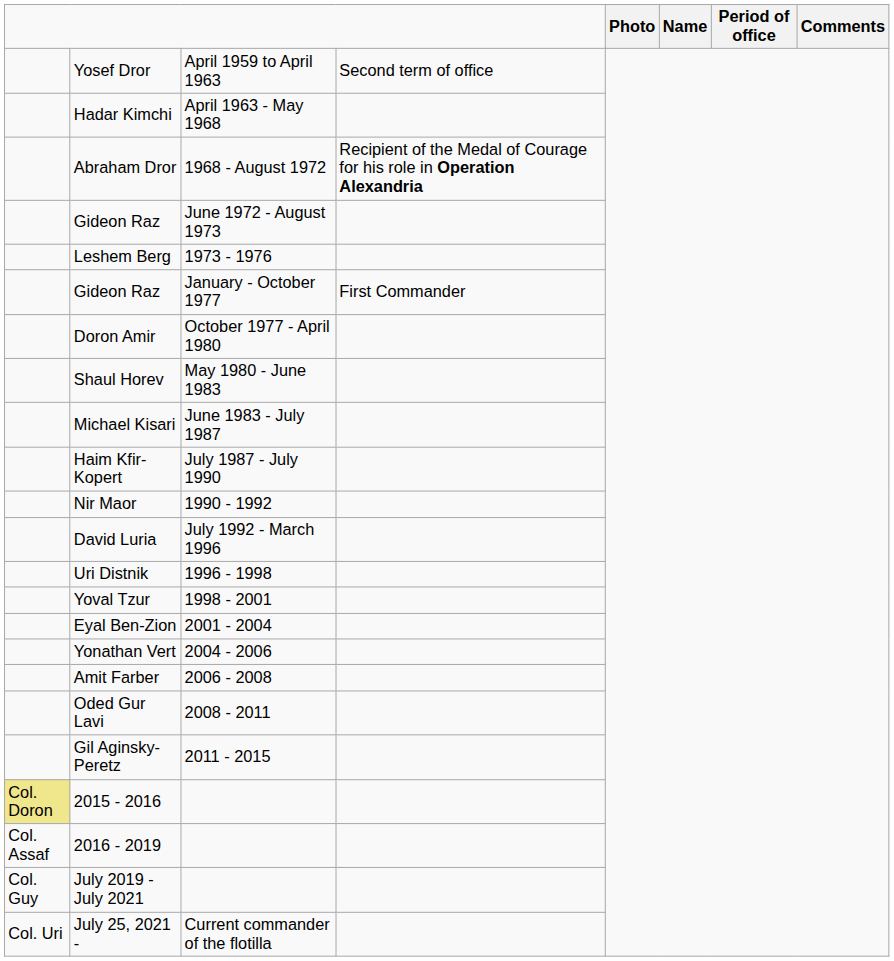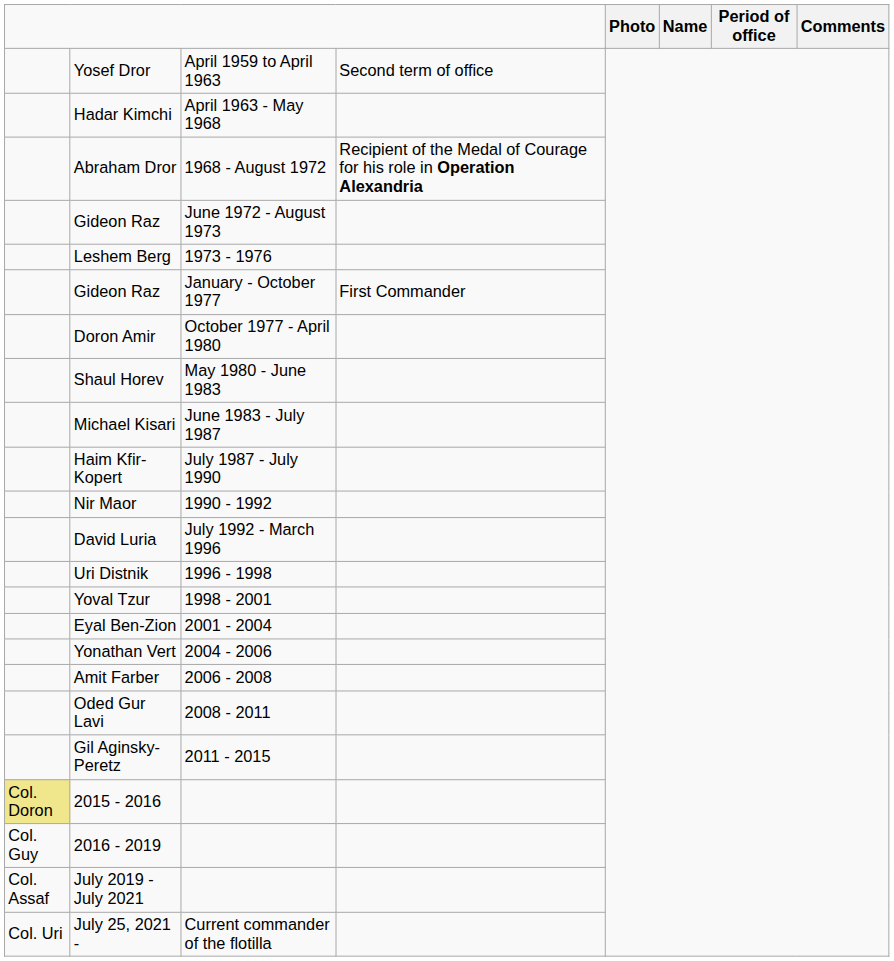 <table border="1" align="center" class="wikitable mw-collapsible ">
 <tr>
 <td colspan="6"></td>
 <th>Photo</th>
 <th>Name</th>
 <th>Period of office</th>
 <th>Comments</th>
 </tr>
 <tr>
 <td></td>
 <td>Yosef Dror</td>
 <td>April 1959 to April 1963</td>
 <td>Second term of office</td>
 </tr>
 <tr>
 <td></td>
 <td>Hadar Kimchi</td>
 <td>April 1963 - May 1968</td>
 <td></td>
 </tr>
 <tr>
 <td></td>
 <td>Abraham Dror</td>
 <td>1968 - August 1972</td>
 <td>Recipient of the Medal of Courage for his role in <strong>Operation Alexandria</strong></td>
 </tr>
 <tr>
 <td></td>
 <td>Gideon Raz</td>
 <td>June 1972 - August 1973</td>
 <td></td>
 </tr>
 <tr>
 <td></td>
 <td>Leshem Berg</td>
 <td>1973 - 1976</td>
 <td></td>
 </tr>
 <tr>
 <td></td>
 <td>Gideon Raz</td>
 <td>January - October 1977</td>
 <td>First Commander</td>
 </tr>
 <tr>
 <td></td>
 <td>Doron Amir</td>
 <td>October 1977 - April 1980</td>
 <td></td>
 </tr>
 <tr>
 <td></td>
 <td>Shaul Horev</td>
 <td>May 1980 - June 1983</td>
 <td></td>
 </tr>
 <tr>
 <td></td>
 <td>Michael Kisari</td>
 <td>June 1983 - July 1987</td>
 <td></td>
 </tr>
 <tr>
 <td></td>
 <td>Haim Kfir-Kopert</td>
 <td>July 1987 - July 1990</td>
 <td></td>
 </tr>
 <tr>
 <td></td>
 <td>Nir Maor</td>
 <td>1990 - 1992</td>
 <td></td>
 </tr>
 <tr>
 <td></td>
 <td>David Luria</td>
 <td>July 1992 - March 1996</td>
 <td></td>
 </tr>
 <tr>
 <td></td>
 <td>Uri Distnik</td>
 <td>1996 - 1998</td>
 <td></td>
 </tr>
 <tr>
 <td></td>
 <td>Yoval Tzur</td>
 <td>1998 - 2001</td>
 <td></td>
 </tr>
 <tr>
 <td></td>
 <td>Eyal Ben-Zion</td>
 <td>2001 - 2004</td>
 <td></td>
 </tr>
 <tr>
 <td></td>
 <td>Yonathan Vert</td>
 <td>2004 - 2006</td>
 <td></td>
 </tr>
 <tr>
 <td></td>
 <td>Amit Farber</td>
 <td>2006 - 2008</td>
 <td></td>
 </tr>
 <tr>
 <td></td>
 <td>Oded Gur Lavi</td>
 <td>2008 - 2011</td>
 <td></td>
 </tr>
 <tr>
 <td></td>
 <td>Gil Aginsky-Peretz</td>
 <td>2011 - 2015</td>
 <td></td>
 </tr>
 <tr>
 <td style="background: khaki;">Col. Doron</td>
 <td>2015 - 2016</td>
 <td></td>
 <td></td>
 </tr>
 <tr>
-<td>Col. Assaf</td>
+<td>Col. Guy</td>
 <td>2016 - 2019</td>
 <td></td>
 <td></td>
 </tr>
 <tr>
-<td>Col. Guy</td>
+<td>Col. Assaf</td>
 <td>July 2019 - July 2021</td>
 <td></td>
 <td></td>
 </tr>
 <tr>
 <td>Col. Uri</td>
 <td>July 25, 2021 -</td>
 <td>Current commander of the flotilla</td>
 <td></td>
 </tr>
 </table>
